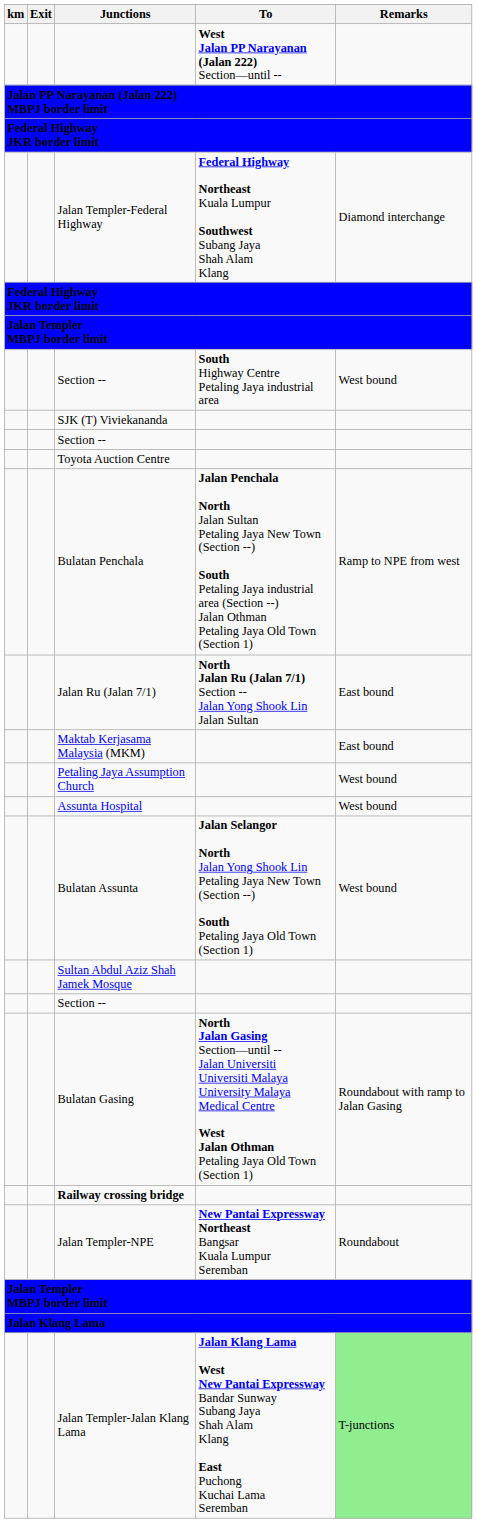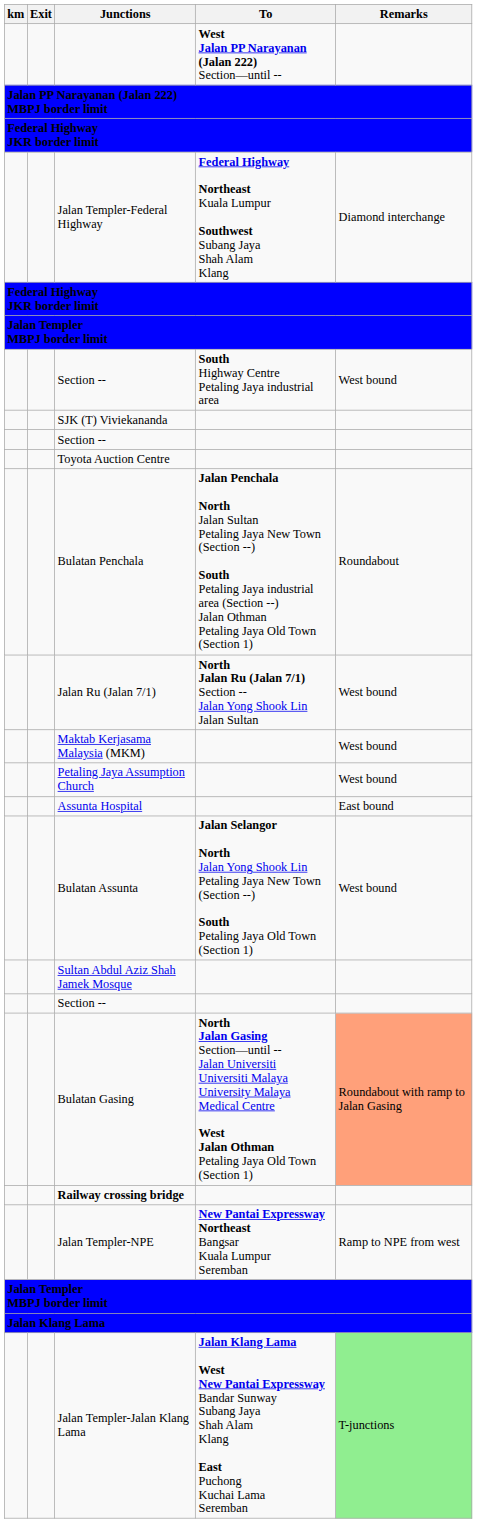 <table class="wikitable">
 <tr>
 <th>km</th>
 <th>Exit</th>
 <th>Junctions</th>
 <th>To</th>
 <th>Remarks</th>
 </tr>
 <tr>
 <td></td>
 <td></td>
 <td></td>
 <td><strong>West</strong><br><strong><a href='#'>Jalan PP Narayanan</a> (Jalan 222)</strong><br>Section—until --</td>
 <td></td>
 </tr>
 <tr>
 <td style="width:600px" colspan="6" style="text-align:center" bgcolor="blue"><strong><span>Jalan PP Narayanan (Jalan 222)<br>MBPJ border limit</span></strong></td>
 </tr>
 <tr>
 <td style="width:600px" colspan="6" style="text-align:center" bgcolor="blue"><strong><span> Federal Highway<br>JKR border limit</span></strong></td>
 </tr>
 <tr>
 <td></td>
 <td></td>
 <td>Jalan Templer-Federal Highway</td>
 <td> <strong><a href='#'>Federal Highway</a></strong><br><br><strong>Northeast</strong><br>Kuala Lumpur<br><br><strong>Southwest</strong><br>Subang Jaya<br>Shah Alam<br>Klang</td>
 <td>Diamond interchange</td>
 </tr>
 <tr>
 <td style="width:600px" colspan="6" style="text-align:center" bgcolor="blue"><strong><span> Federal Highway<br>JKR border limit</span></strong></td>
 </tr>
 <tr>
 <td style="width:600px" colspan="6" style="text-align:center" bgcolor="blue"><strong><span>Jalan Templer<br>MBPJ border limit</span></strong></td>
 </tr>
 <tr>
 <td></td>
 <td></td>
 <td>Section --</td>
 <td><strong>South</strong><br>Highway Centre<br>Petaling Jaya industrial area</td>
 <td>West bound</td>
 </tr>
 <tr>
 <td></td>
 <td></td>
 <td>SJK (T) Viviekananda</td>
 <td></td>
 <td></td>
 </tr>
 <tr>
 <td></td>
 <td></td>
 <td>Section --</td>
 <td></td>
 <td></td>
 </tr>
 <tr>
 <td></td>
 <td></td>
 <td>Toyota Auction Centre</td>
 <td></td>
 <td></td>
 </tr>
 <tr>
 <td></td>
 <td></td>
 <td>Bulatan Penchala</td>
 <td><strong>Jalan Penchala</strong><br><br><strong>North</strong><br>Jalan Sultan<br>Petaling Jaya New Town (Section --)<br><br><strong>South</strong><br>Petaling Jaya industrial area (Section --)<br>Jalan Othman<br>Petaling Jaya Old Town (Section 1)</td>
-<td>Ramp to NPE from west</td>
+<td>Roundabout</td>
 </tr>
 <tr>
 <td></td>
 <td></td>
 <td>Jalan Ru (Jalan 7/1)</td>
 <td><strong>North</strong><br><strong>Jalan Ru (Jalan 7/1)</strong><br>Section --<br><a href='#'>Jalan Yong Shook Lin</a><br>Jalan Sultan</td>
-<td>East bound</td>
+<td>West bound</td>
 </tr>
 <tr>
 <td></td>
 <td></td>
 <td><a href='#'>Maktab Kerjasama Malaysia</a> (MKM)</td>
 <td></td>
-<td>East bound</td>
+<td>West bound</td>
 </tr>
 <tr>
 <td></td>
 <td></td>
 <td><a href='#'>Petaling Jaya Assumption Church</a></td>
 <td></td>
 <td>West bound</td>
 </tr>
 <tr>
 <td></td>
 <td></td>
 <td><a href='#'>Assunta Hospital</a></td>
 <td></td>
-<td>West bound</td>
+<td>East bound</td>
 </tr>
 <tr>
 <td></td>
 <td></td>
 <td>Bulatan Assunta</td>
 <td><strong>Jalan Selangor</strong><br><br><strong>North</strong><br><a href='#'>Jalan Yong Shook Lin</a><br>Petaling Jaya New Town (Section --)<br><br><strong>South</strong><br>Petaling Jaya Old Town (Section 1)</td>
 <td>West bound</td>
 </tr>
 <tr>
 <td></td>
 <td></td>
 <td><a href='#'>Sultan Abdul Aziz Shah Jamek Mosque</a></td>
 <td></td>
 <td></td>
 </tr>
 <tr>
 <td></td>
 <td></td>
 <td>Section --</td>
 <td></td>
 <td></td>
 </tr>
 <tr>
 <td></td>
 <td></td>
 <td>Bulatan Gasing</td>
 <td><strong>North</strong><br><strong><a href='#'>Jalan Gasing</a></strong><br>Section—until --<br><a href='#'>Jalan Universiti</a><br><a href='#'>Universiti Malaya</a><br><a href='#'>University Malaya Medical Centre</a><br><br><strong>West</strong><br><strong>Jalan Othman</strong><br>Petaling Jaya Old Town (Section 1)</td>
-<td>Roundabout with ramp to Jalan Gasing</td>
+<td style="background: lightsalmon;">Roundabout with ramp to Jalan Gasing</td>
 </tr>
 <tr>
 <td></td>
 <td></td>
 <td><strong>Railway crossing bridge</strong></td>
 <td></td>
 <td></td>
 </tr>
 <tr>
 <td></td>
 <td></td>
 <td>Jalan Templer-NPE</td>
 <td> <strong><a href='#'>New Pantai Expressway</a></strong><br><strong>Northeast</strong><br>Bangsar<br>Kuala Lumpur<br>Seremban</td>
-<td>Roundabout</td>
+<td>Ramp to NPE from west</td>
 </tr>
 <tr>
 <td style="width:600px" colspan="6" style="text-align:center" bgcolor="blue"><strong><span>Jalan Templer<br>MBPJ border limit</span></strong></td>
 </tr>
 <tr>
 <td style="width:600px" colspan="6" style="text-align:center" bgcolor="blue"><strong><span> Jalan Klang Lama</span></strong></td>
 </tr>
 <tr>
 <td></td>
 <td></td>
 <td>Jalan Templer-Jalan Klang Lama</td>
 <td> <strong><a href='#'>Jalan Klang Lama</a></strong><br><br><strong>West</strong><br> <strong><a href='#'>New Pantai Expressway</a></strong><br>Bandar Sunway<br>Subang Jaya<br>Shah Alam<br>Klang<br><br><strong>East</strong><br>Puchong<br>Kuchai Lama<br>Seremban</td>
 <td style="background: lightgreen;">T-junctions</td>
 </tr>
 </table>
